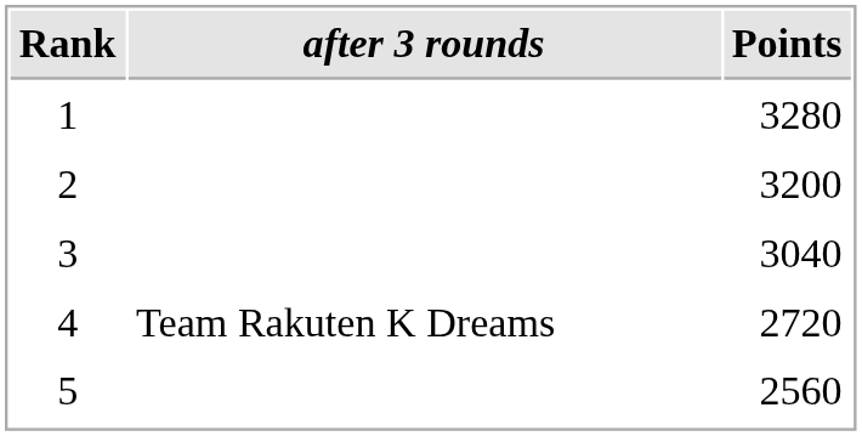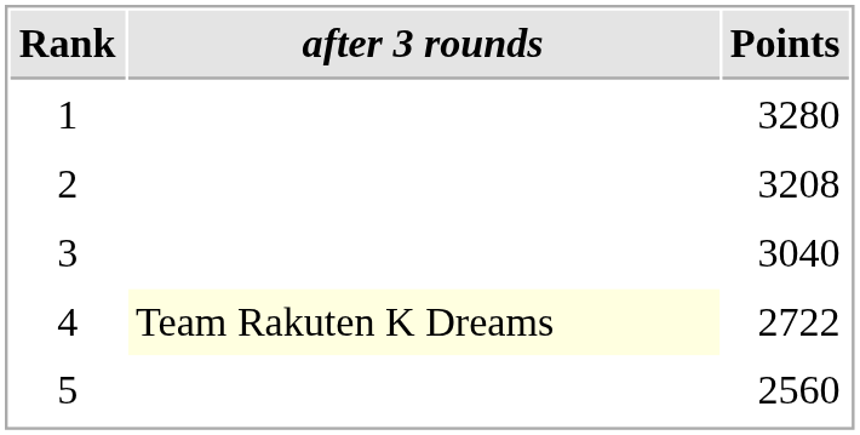 <table cellspacing="1" cellpadding="3" style="border:1px solid #aaa; font-size:90%;">
 <tr style="background:#e4e4e4;">
 <th style="border-bottom:1px solid #aaa; width:10px;">Rank</th>
 <th style="border-bottom:1px solid #aaa; width:200px; white-space:nowrap;"><em>after 3 rounds</em></th>
 <th style="border-bottom:1px solid #aaa; width:20px;">Points</th>
 </tr>
 <tr>
 <td align=center>1</td>
 <td></td>
 <td align=right>3280</td>
 </tr>
 <tr>
 <td align=center>2</td>
 <td></td>
-<td align=right>3200</td>
+<td align=right>3208</td>
 </tr>
 <tr>
 <td align=center>3</td>
 <td></td>
 <td align=right>3040</td>
 </tr>
 <tr>
 <td align=center>4</td>
-<td>Team Rakuten K Dreams</td>
-<td align=right>2720</td>
+<td style="background: lightyellow;">Team Rakuten K Dreams</td>
+<td align=right>2722</td>
 </tr>
 <tr>
 <td align=center>5</td>
 <td></td>
 <td align=right>2560</td>
 </tr>
 </table>
